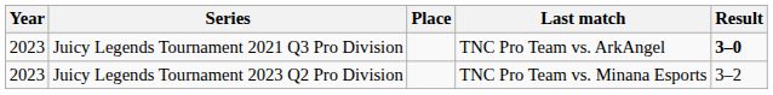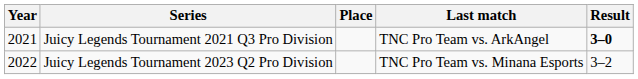 <table class="wikitable">
 <tr>
 <th>Year</th>
 <th>Series</th>
 <th>Place</th>
 <th>Last match</th>
 <th>Result</th>
 </tr>
 <tr>
-<td>2023</td>
+<td>2021</td>
 <td>Juicy Legends Tournament 2021 Q3 Pro Division</td>
 <td></td>
 <td>TNC Pro Team vs. ArkAngel</td>
 <td><strong>3–0</strong></td>
 </tr>
 <tr>
-<td>2023</td>
+<td>2022</td>
 <td>Juicy Legends Tournament 2023 Q2 Pro Division</td>
 <td></td>
 <td>TNC Pro Team vs. Minana Esports</td>
 <td>3–2</td>
 </tr>
 </table>
